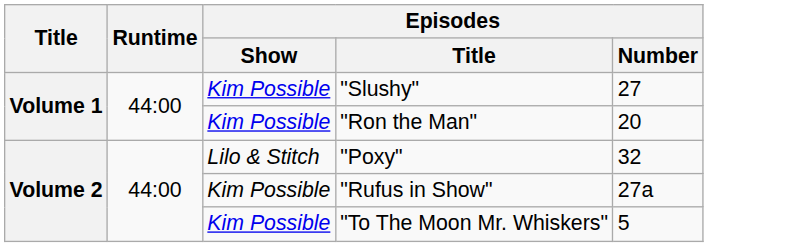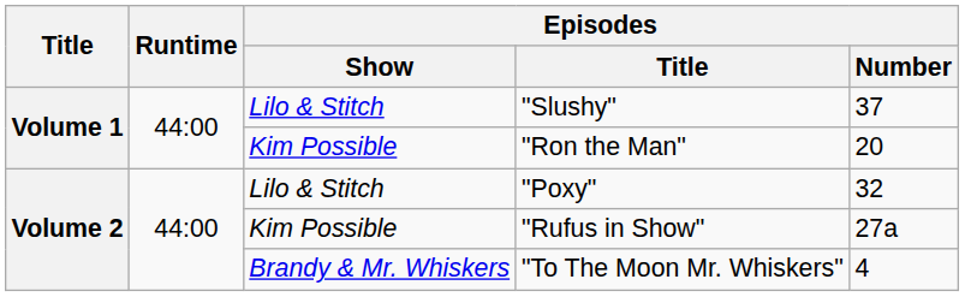 <table class="wikitable">
 <tr>
 <th rowspan="2">Title</th>
 <th rowspan="2">Runtime</th>
 <th colspan="3">Episodes</th>
 </tr>
 <tr>
 <th>Show</th>
 <th>Title</th>
 <th>Number</th>
 </tr>
 <tr>
 <th rowspan="2">Volume 1</th>
 <td rowspan="2" style="text-align: center;">44:00</td>
-<td><em><a href='#'>Kim Possible</a></em></td>
+<td><em><a href='#'>Lilo & Stitch</a></em></td>
 <td>"Slushy"</td>
-<td>27</td>
+<td>37</td>
 </tr>
 <tr>
 <td><em><a href='#'>Kim Possible</a></em></td>
 <td>"Ron the Man"</td>
 <td>20</td>
 </tr>
 <tr>
 <th rowspan="3">Volume 2</th>
 <td rowspan="3" style="text-align: center;">44:00</td>
 <td><em>Lilo & Stitch</em></td>
 <td>"Poxy"</td>
 <td>32</td>
 </tr>
 <tr>
 <td><em>Kim Possible</em></td>
 <td>"Rufus in Show"</td>
 <td>27a</td>
 </tr>
 <tr>
-<td><em><a href='#'>Kim Possible</a></em></td>
+<td><em><a href='#'>Brandy & Mr. Whiskers</a></em></td>
 <td>"To The Moon Mr. Whiskers"</td>
-<td>5</td>
+<td>4</td>
 </tr>
 </table>
